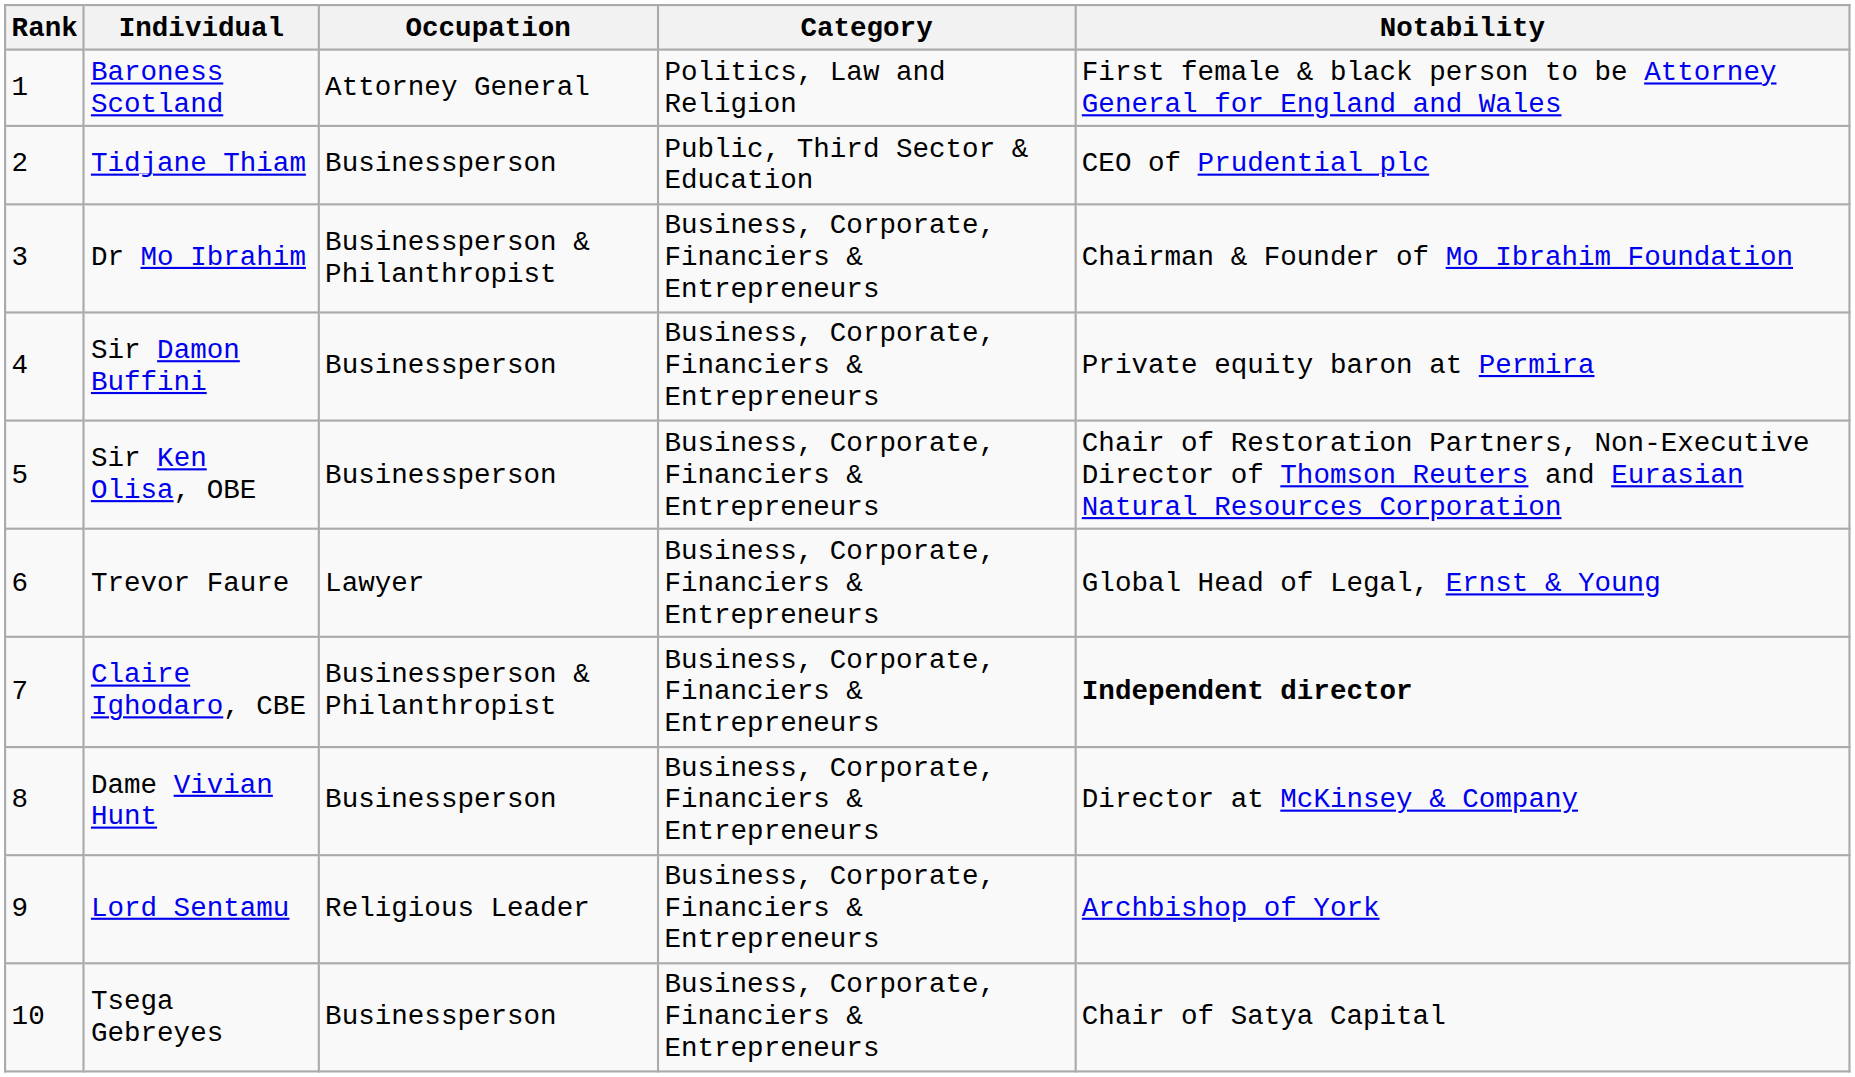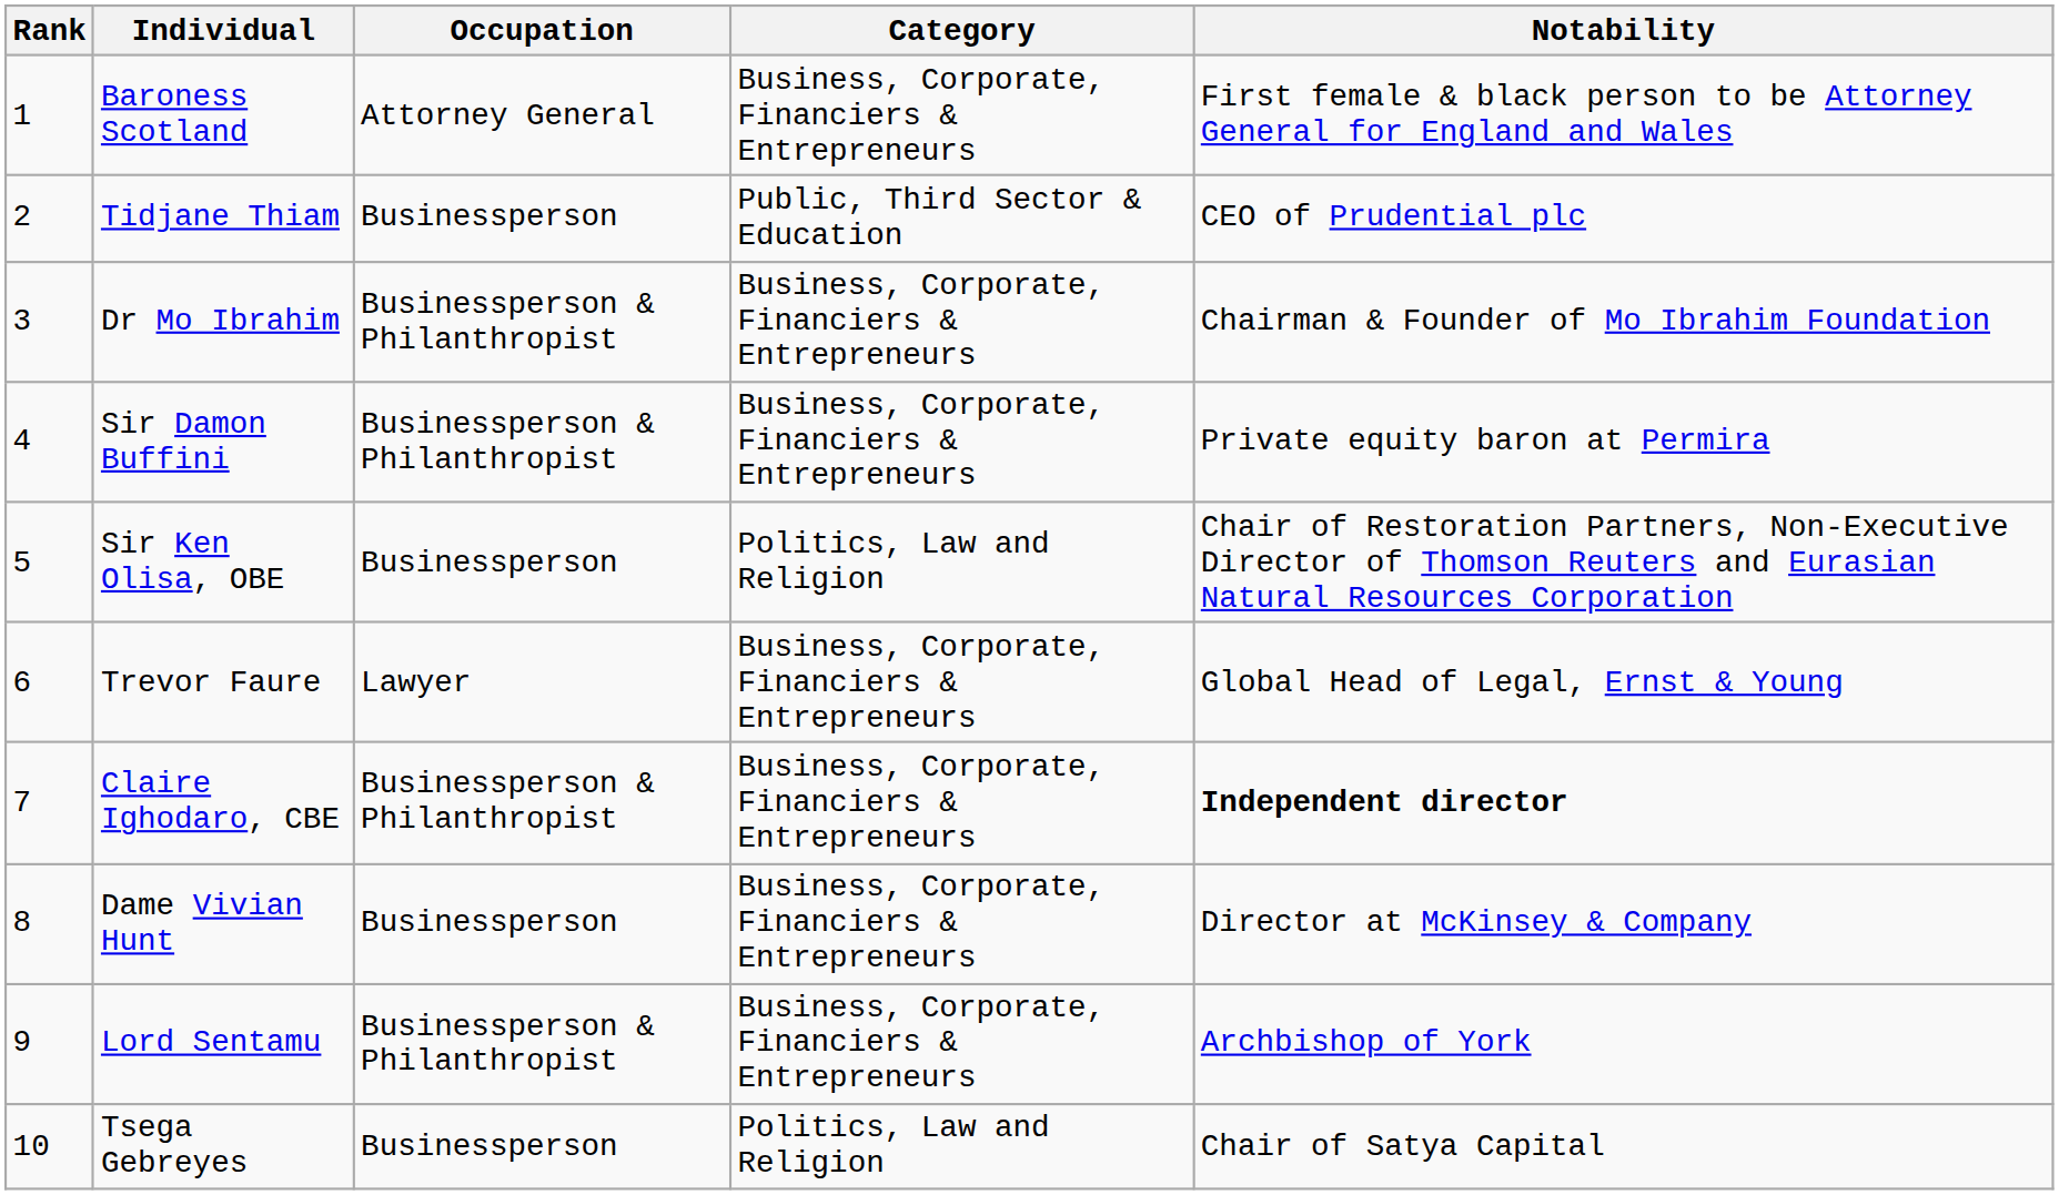 <table class="wikitable sortable">
 <tr>
 <th>Rank</th>
 <th>Individual</th>
 <th>Occupation</th>
 <th>Category</th>
 <th>Notability</th>
 </tr>
 <tr>
 <td>1</td>
 <td><a href='#'>Baroness Scotland</a></td>
 <td>Attorney General</td>
-<td>Politics, Law and Religion</td>
+<td>Business, Corporate, Financiers & Entrepreneurs</td>
 <td>First female & black person to be <a href='#'>Attorney General for England and Wales</a></td>
 </tr>
 <tr>
 <td>2</td>
 <td><a href='#'>Tidjane Thiam</a></td>
 <td>Businessperson</td>
 <td>Public, Third Sector & Education</td>
 <td>CEO of <a href='#'>Prudential plc</a></td>
 </tr>
 <tr>
 <td>3</td>
 <td>Dr <a href='#'>Mo Ibrahim</a></td>
 <td>Businessperson & Philanthropist</td>
 <td>Business, Corporate, Financiers & Entrepreneurs</td>
 <td>Chairman & Founder of <a href='#'>Mo Ibrahim Foundation</a></td>
 </tr>
 <tr>
 <td>4</td>
 <td>Sir <a href='#'>Damon Buffini</a></td>
-<td>Businessperson</td>
+<td>Businessperson & Philanthropist</td>
 <td>Business, Corporate, Financiers & Entrepreneurs</td>
 <td>Private equity baron at <a href='#'>Permira</a></td>
 </tr>
 <tr>
 <td>5</td>
 <td>Sir <a href='#'>Ken Olisa</a>, OBE</td>
 <td>Businessperson</td>
-<td>Business, Corporate, Financiers & Entrepreneurs</td>
+<td>Politics, Law and Religion</td>
 <td>Chair of Restoration Partners, Non-Executive Director of <a href='#'>Thomson Reuters</a> and <a href='#'>Eurasian Natural Resources Corporation</a></td>
 </tr>
 <tr>
 <td>6</td>
 <td>Trevor Faure</td>
 <td>Lawyer</td>
 <td>Business, Corporate, Financiers & Entrepreneurs</td>
 <td>Global Head of Legal, <a href='#'>Ernst & Young</a></td>
 </tr>
 <tr>
 <td>7</td>
 <td><a href='#'>Claire Ighodaro</a>, CBE</td>
 <td>Businessperson & Philanthropist</td>
 <td>Business, Corporate, Financiers & Entrepreneurs</td>
 <td><strong>Independent director</strong></td>
 </tr>
 <tr>
 <td>8</td>
 <td>Dame <a href='#'>Vivian Hunt</a></td>
 <td>Businessperson</td>
 <td>Business, Corporate, Financiers & Entrepreneurs</td>
 <td>Director at <a href='#'>McKinsey & Company</a></td>
 </tr>
 <tr>
 <td>9</td>
 <td><a href='#'>Lord Sentamu</a></td>
-<td>Religious Leader</td>
+<td>Businessperson & Philanthropist</td>
 <td>Business, Corporate, Financiers & Entrepreneurs</td>
 <td><a href='#'>Archbishop of York</a></td>
 </tr>
 <tr>
 <td>10</td>
 <td>Tsega Gebreyes</td>
 <td>Businessperson</td>
-<td>Business, Corporate, Financiers & Entrepreneurs</td>
+<td>Politics, Law and Religion</td>
 <td>Chair of Satya Capital</td>
 </tr>
 </table>
